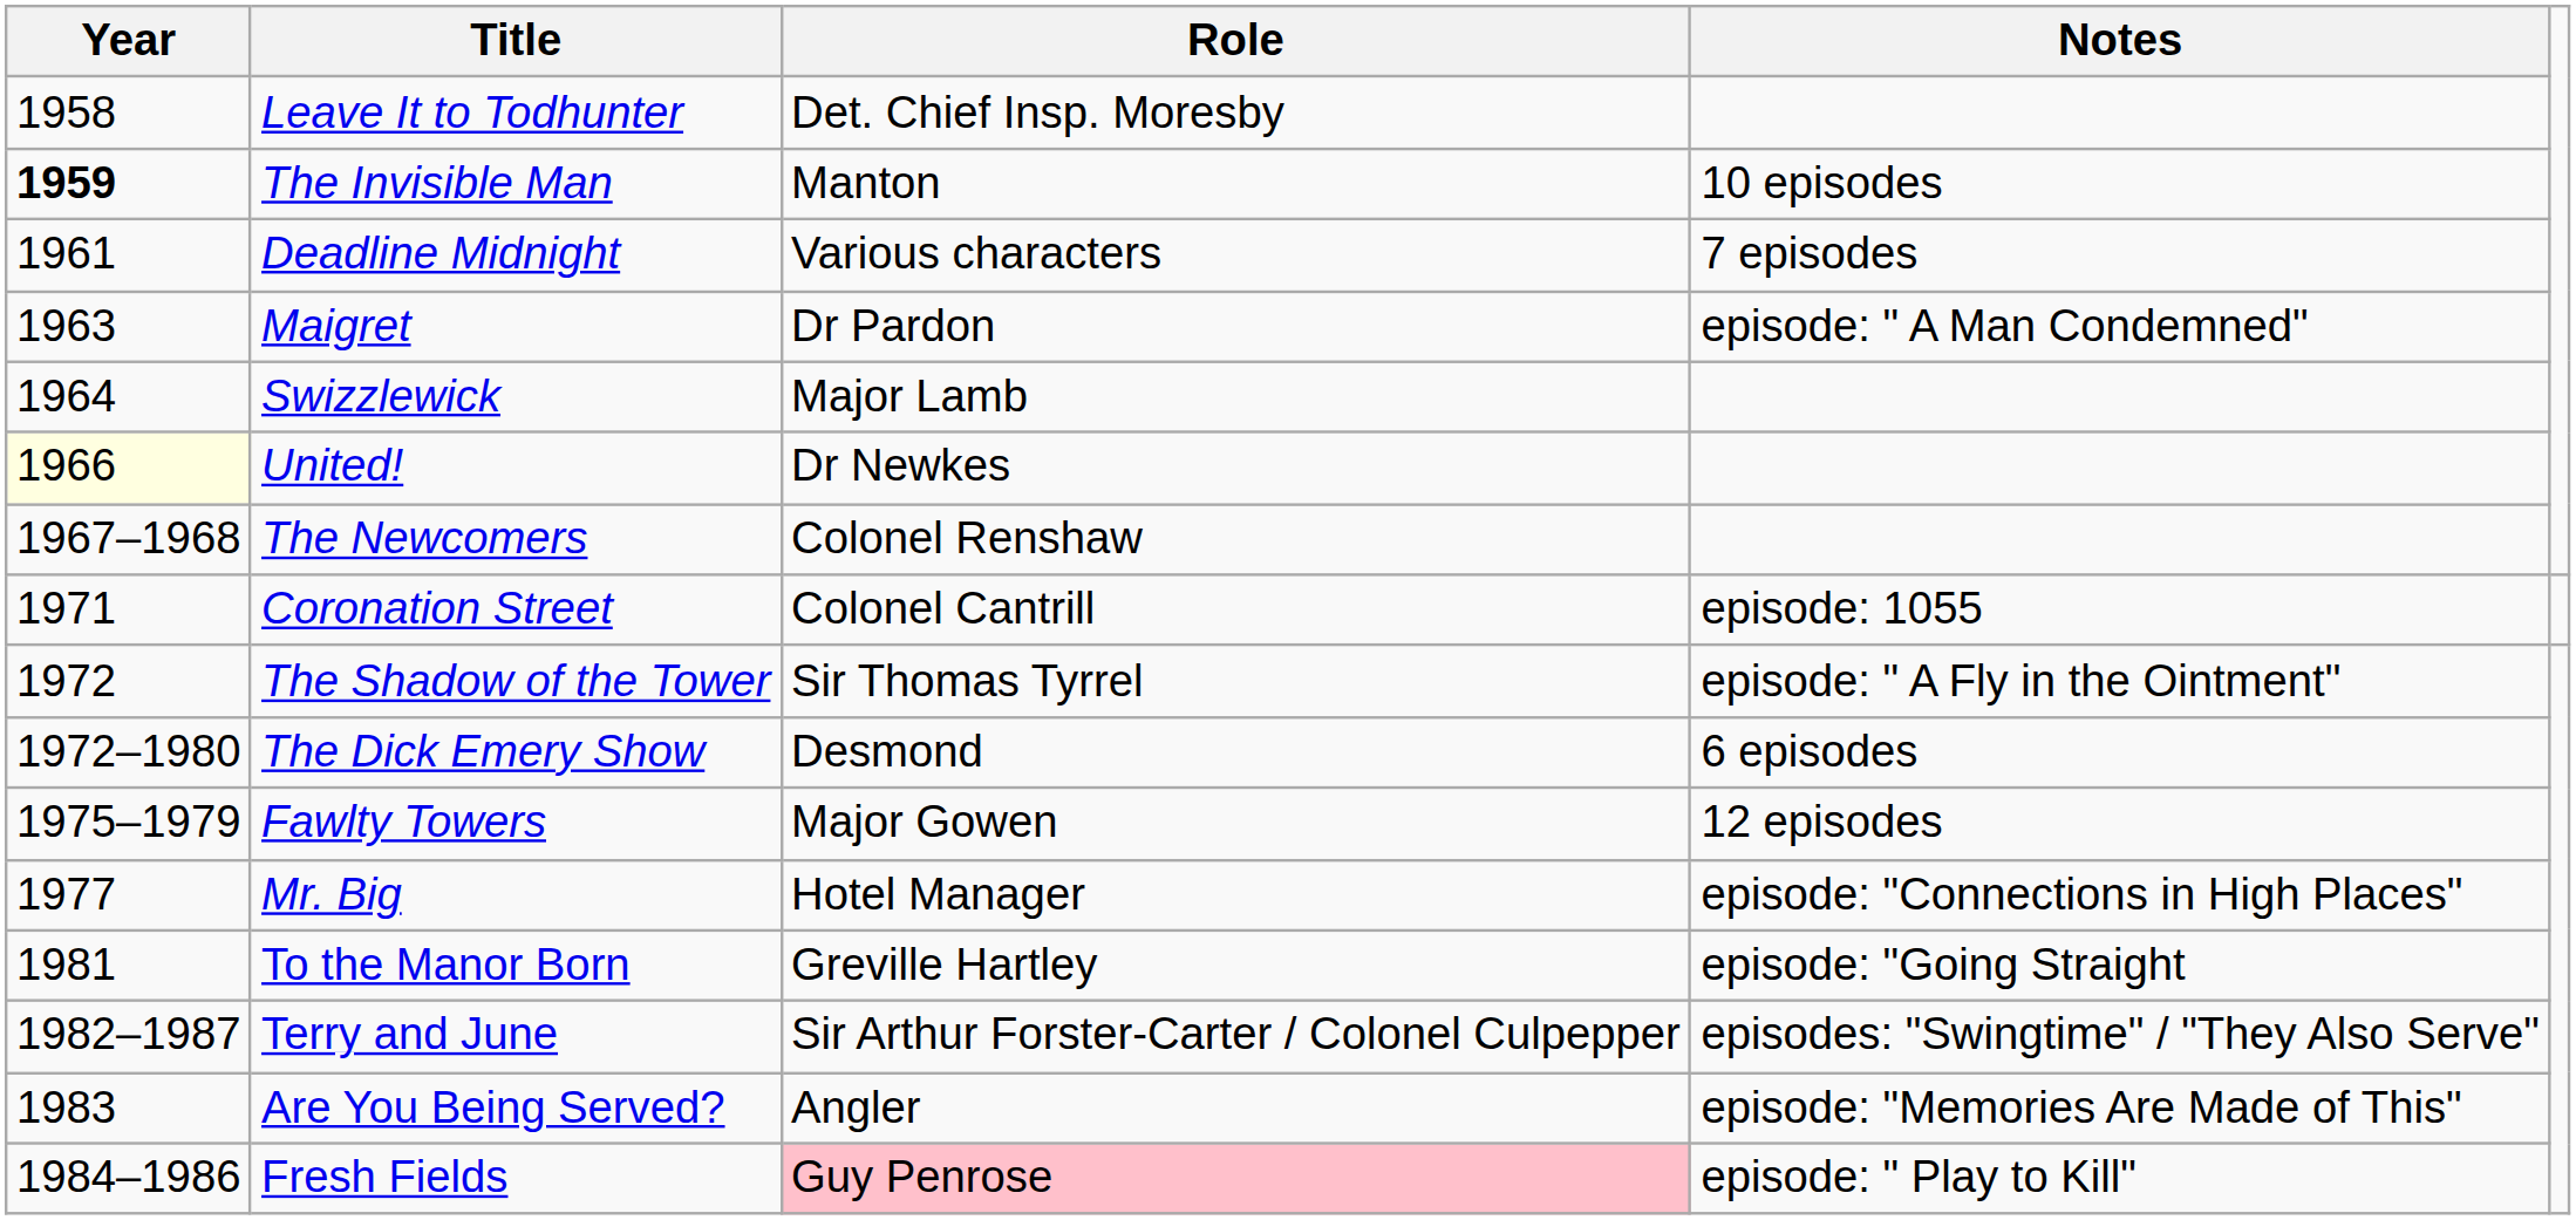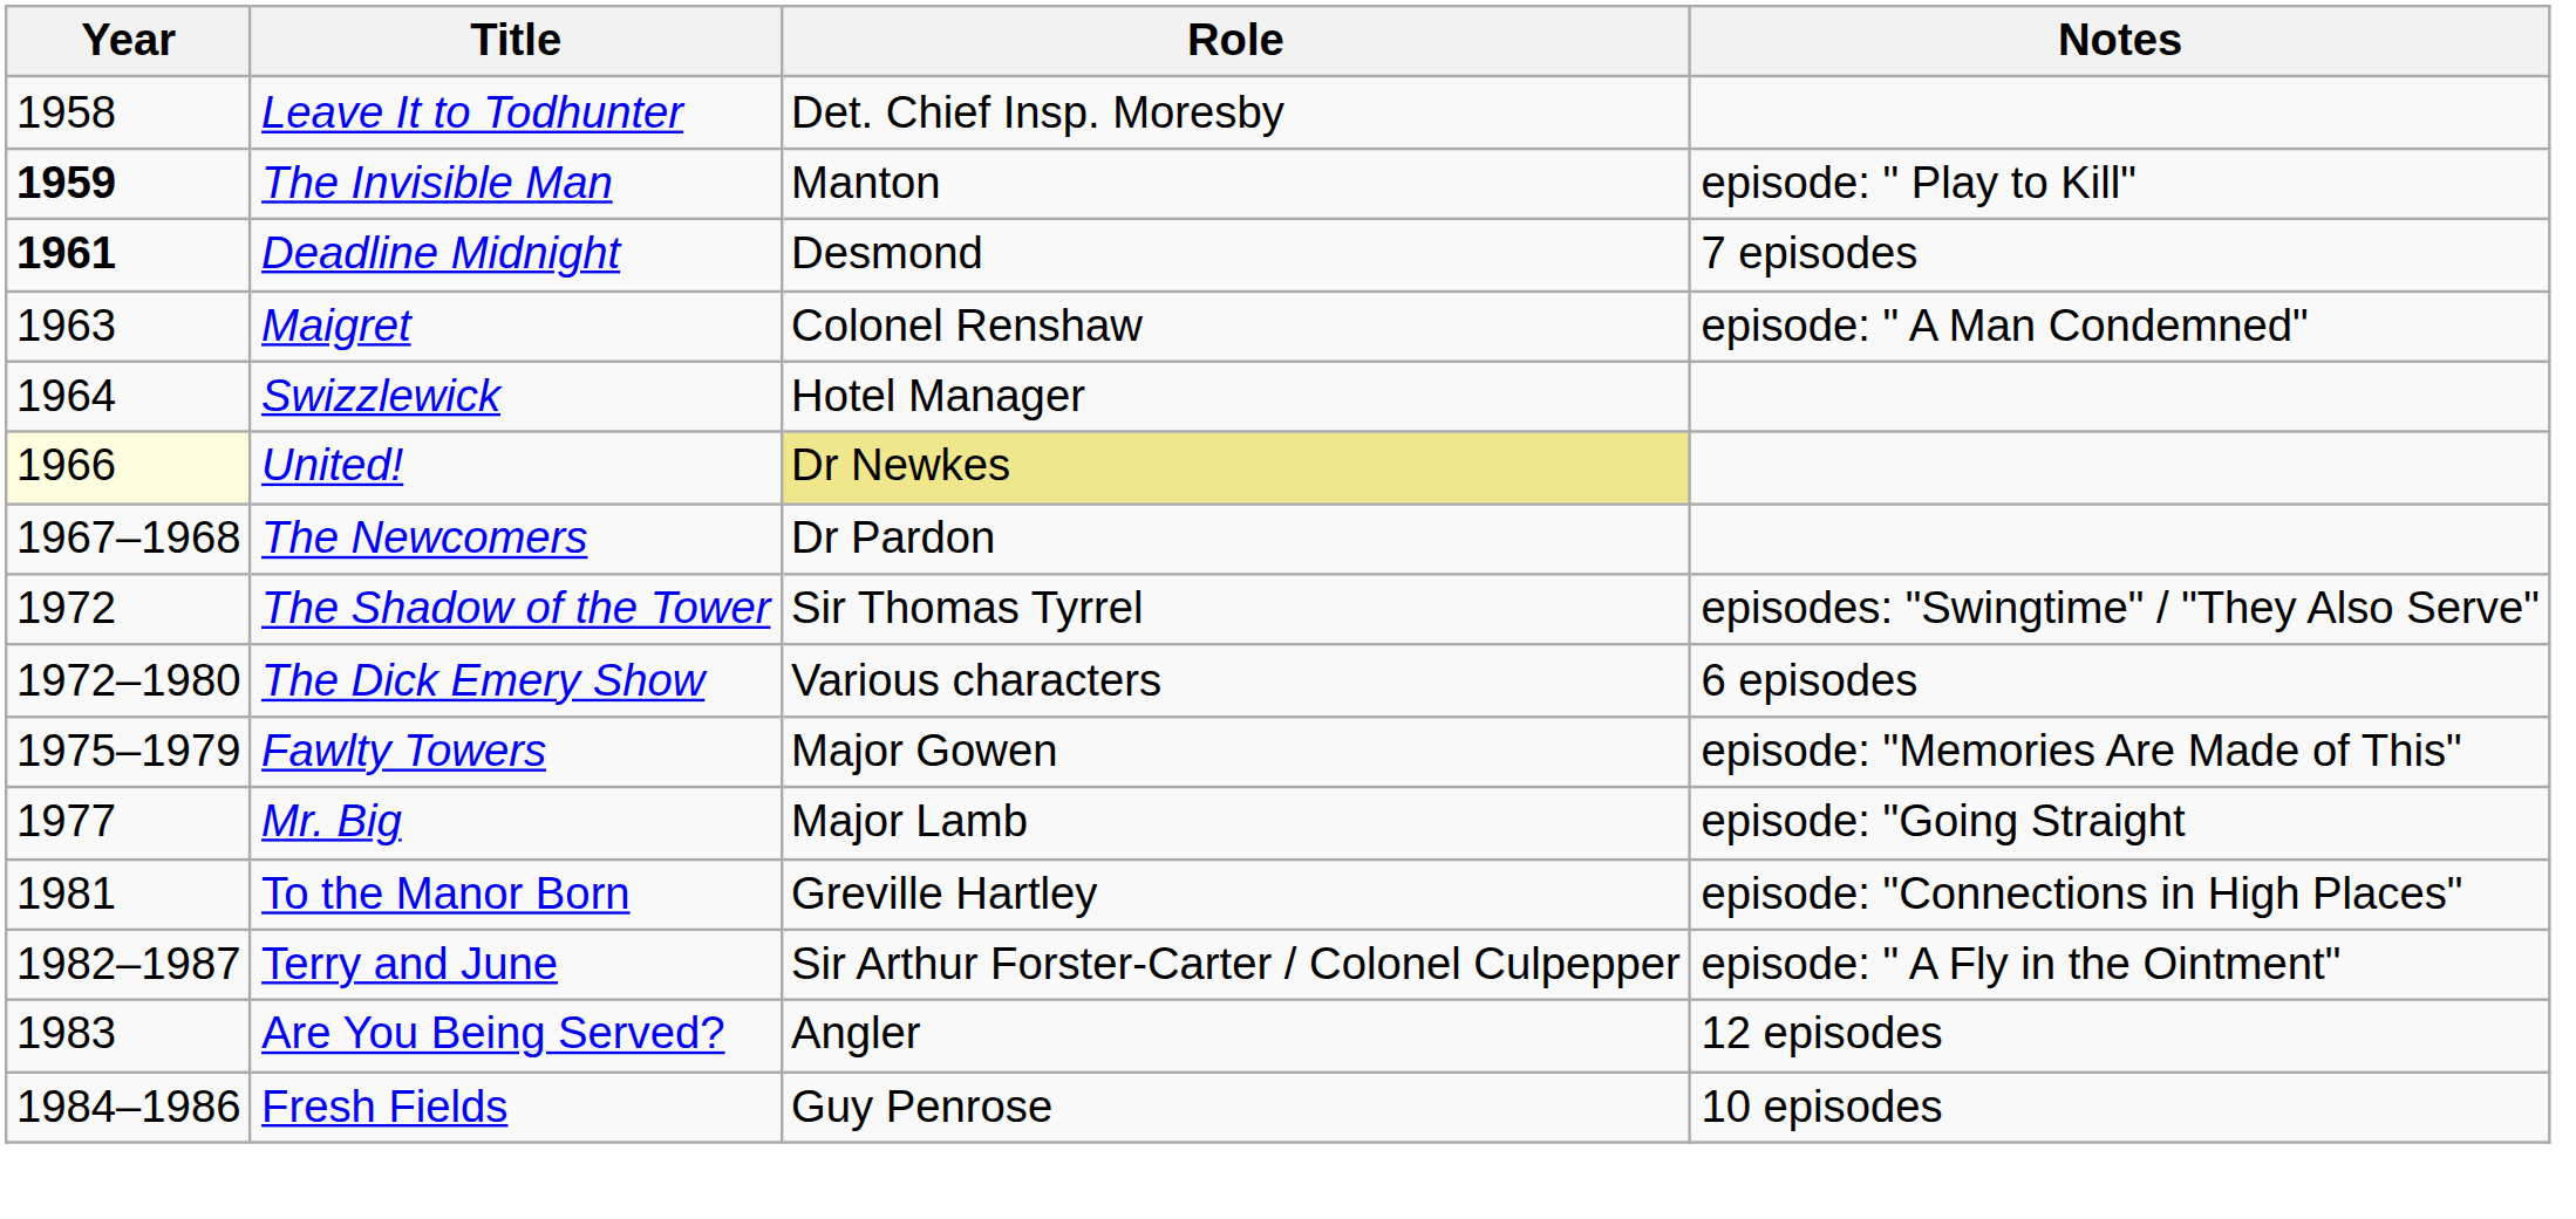 <table class="wikitable">
 <tr>
 <th>Year</th>
 <th>Title</th>
 <th>Role</th>
 <th>Notes</th>
 </tr>
 <tr>
 <td>1958</td>
 <td><em><a href='#'>Leave It to Todhunter</a></em></td>
 <td>Det. Chief Insp. Moresby</td>
 <td></td>
 </tr>
 <tr>
 <td><strong>1959</strong></td>
 <td><em><a href='#'>The Invisible Man</a></em></td>
 <td>Manton</td>
-<td>10 episodes</td>
+<td>episode: " Play to Kill"</td>
 </tr>
 <tr>
-<td>1961</td>
+<td><strong>1961</strong></td>
 <td><em><a href='#'>Deadline Midnight</a></em></td>
-<td>Various characters</td>
+<td>Desmond</td>
 <td>7 episodes</td>
 </tr>
 <tr>
 <td>1963</td>
 <td><em><a href='#'>Maigret</a></em></td>
-<td>Dr Pardon</td>
+<td>Colonel Renshaw</td>
 <td>episode: " A Man Condemned"</td>
 </tr>
 <tr>
 <td>1964</td>
 <td><em><a href='#'>Swizzlewick</a> </em></td>
-<td>Major Lamb</td>
+<td>Hotel Manager</td>
 <td></td>
 </tr>
 <tr>
 <td style="background: lightyellow;">1966</td>
 <td><em><a href='#'>United!</a> </em></td>
-<td>Dr Newkes</td>
+<td style="background: khaki;">Dr Newkes</td>
 <td></td>
 </tr>
 <tr>
 <td>1967–1968</td>
 <td><em><a href='#'>The Newcomers</a> </em></td>
-<td>Colonel Renshaw</td>
-<td></td>
-</tr>
-<tr>
-<td>1971</td>
-<td><em><a href='#'>Coronation Street</a> </em></td>
-<td>Colonel Cantrill</td>
-<td>episode: 1055</td>
+<td>Dr Pardon</td>
 <td></td>
 </tr>
 <tr>
 <td>1972</td>
 <td><em><a href='#'>The Shadow of the Tower</a> </em></td>
 <td>Sir Thomas Tyrrel</td>
-<td>episode: " A Fly in the Ointment"</td>
+<td>episodes: "Swingtime" / "They Also Serve"</td>
 </tr>
 <tr>
 <td>1972–1980</td>
 <td><em><a href='#'>The Dick Emery Show</a> </em></td>
-<td>Desmond</td>
+<td>Various characters</td>
 <td>6 episodes</td>
 </tr>
 <tr>
 <td>1975–1979</td>
 <td><em><a href='#'>Fawlty Towers</a> </em></td>
 <td>Major Gowen</td>
-<td>12 episodes</td>
+<td>episode: "Memories Are Made of This"</td>
 </tr>
 <tr>
 <td>1977</td>
 <td><em><a href='#'>Mr. Big</a></em></td>
-<td>Hotel Manager</td>
-<td>episode: "Connections in High Places"</td>
+<td>Major Lamb</td>
+<td>episode: "Going Straight<em></td>
 </tr>
 <tr>
 <td>1981</td>
 <td></em><a href='#'>To the Manor Born</a> <em></td>
 <td>Greville Hartley</td>
-<td>episode: "Going Straight<em></td>
+<td>episode: "Connections in High Places"</td>
 </tr>
 <tr>
 <td>1982–1987</td>
 <td></em><a href='#'>Terry and June</a> <em></td>
 <td>Sir Arthur Forster-Carter / Colonel Culpepper</td>
-<td>episodes: "Swingtime" / "They Also Serve"</td>
+<td>episode: " A Fly in the Ointment"</td>
 </tr>
 <tr>
 <td>1983</td>
 <td></em><a href='#'>Are You Being Served?</a> <em></td>
 <td>Angler</td>
-<td>episode: "Memories Are Made of This"</td>
+<td>12 episodes</td>
 </tr>
 <tr>
 <td>1984–1986</td>
 <td></em><a href='#'>Fresh Fields</a> <em></td>
-<td style="background: pink;">Guy Penrose</td>
-<td>episode: " Play to Kill"</td>
+<td>Guy Penrose</td>
+<td>10 episodes</td>
 </tr>
 </table>
